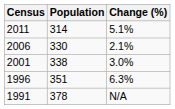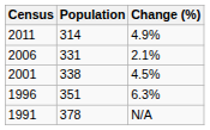 <table class="wikitable">
 <tr>
 <th>Census</th>
 <th>Population</th>
 <th>Change (%)</th>
 </tr>
 <tr>
 <td>2011</td>
 <td>314</td>
-<td> 5.1%</td>
+<td> 4.9%</td>
 </tr>
 <tr>
 <td>2006</td>
-<td>330</td>
+<td>331</td>
 <td> 2.1%</td>
 </tr>
 <tr>
 <td>2001</td>
 <td>338</td>
-<td> 3.0%</td>
+<td> 4.5%</td>
 </tr>
 <tr>
 <td>1996</td>
 <td>351</td>
 <td> 6.3%</td>
 </tr>
 <tr>
 <td>1991</td>
 <td>378</td>
 <td>N/A</td>
 </tr>
 </table>
